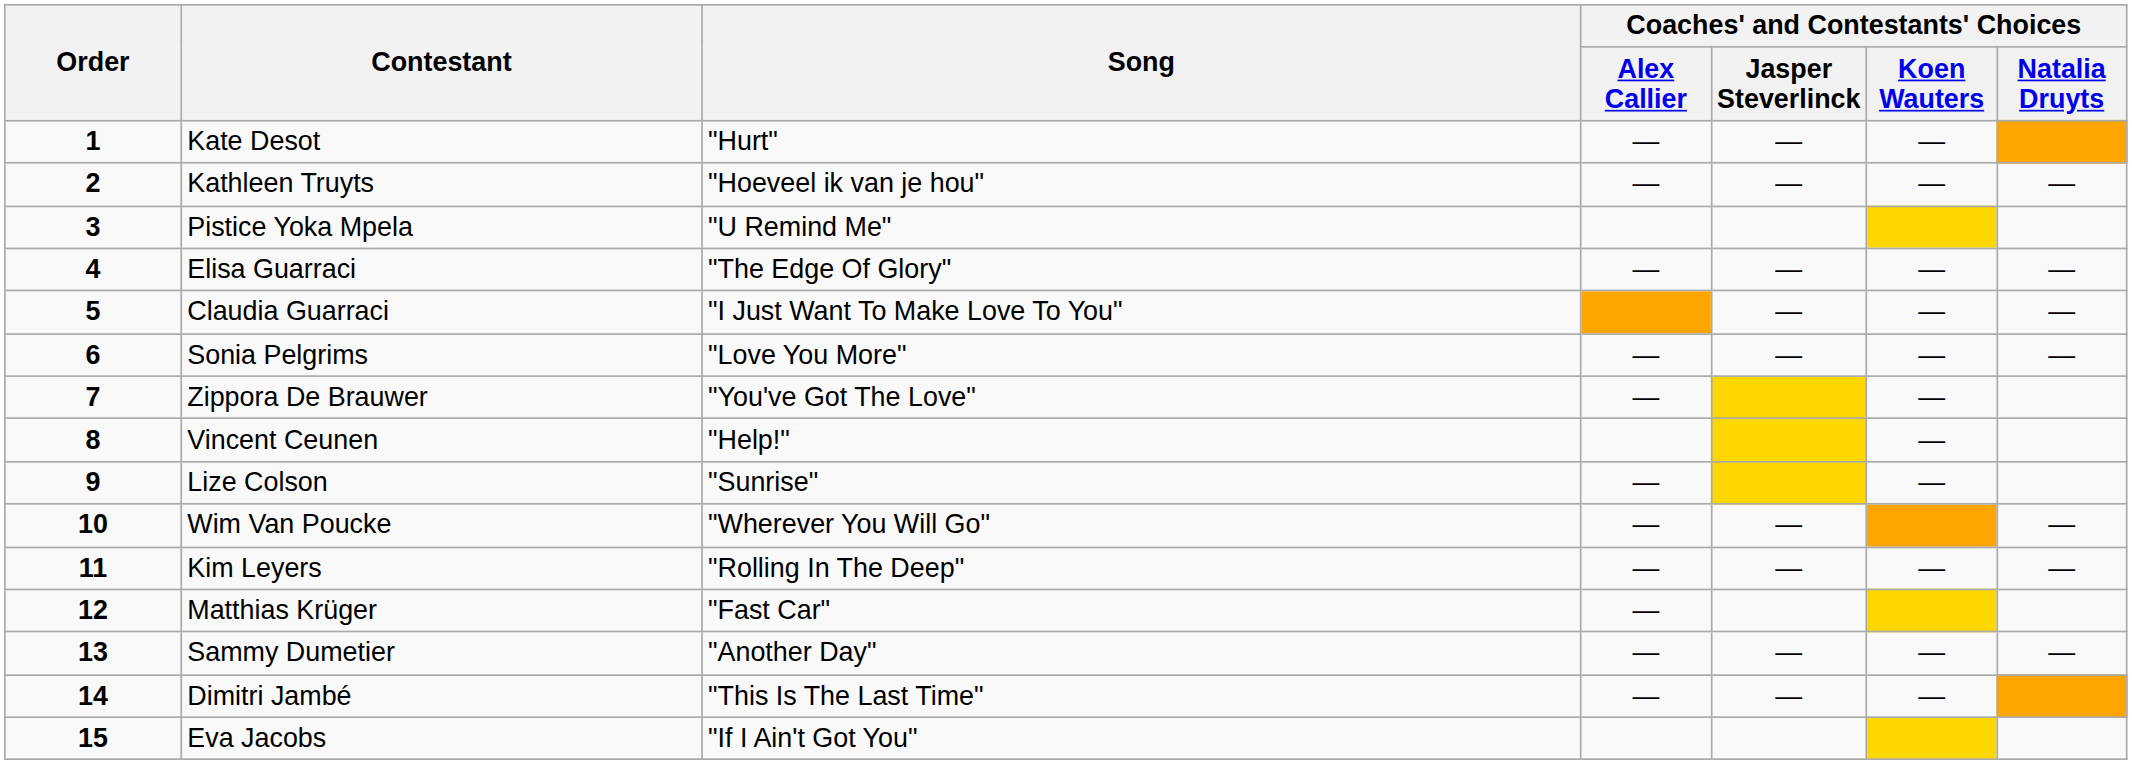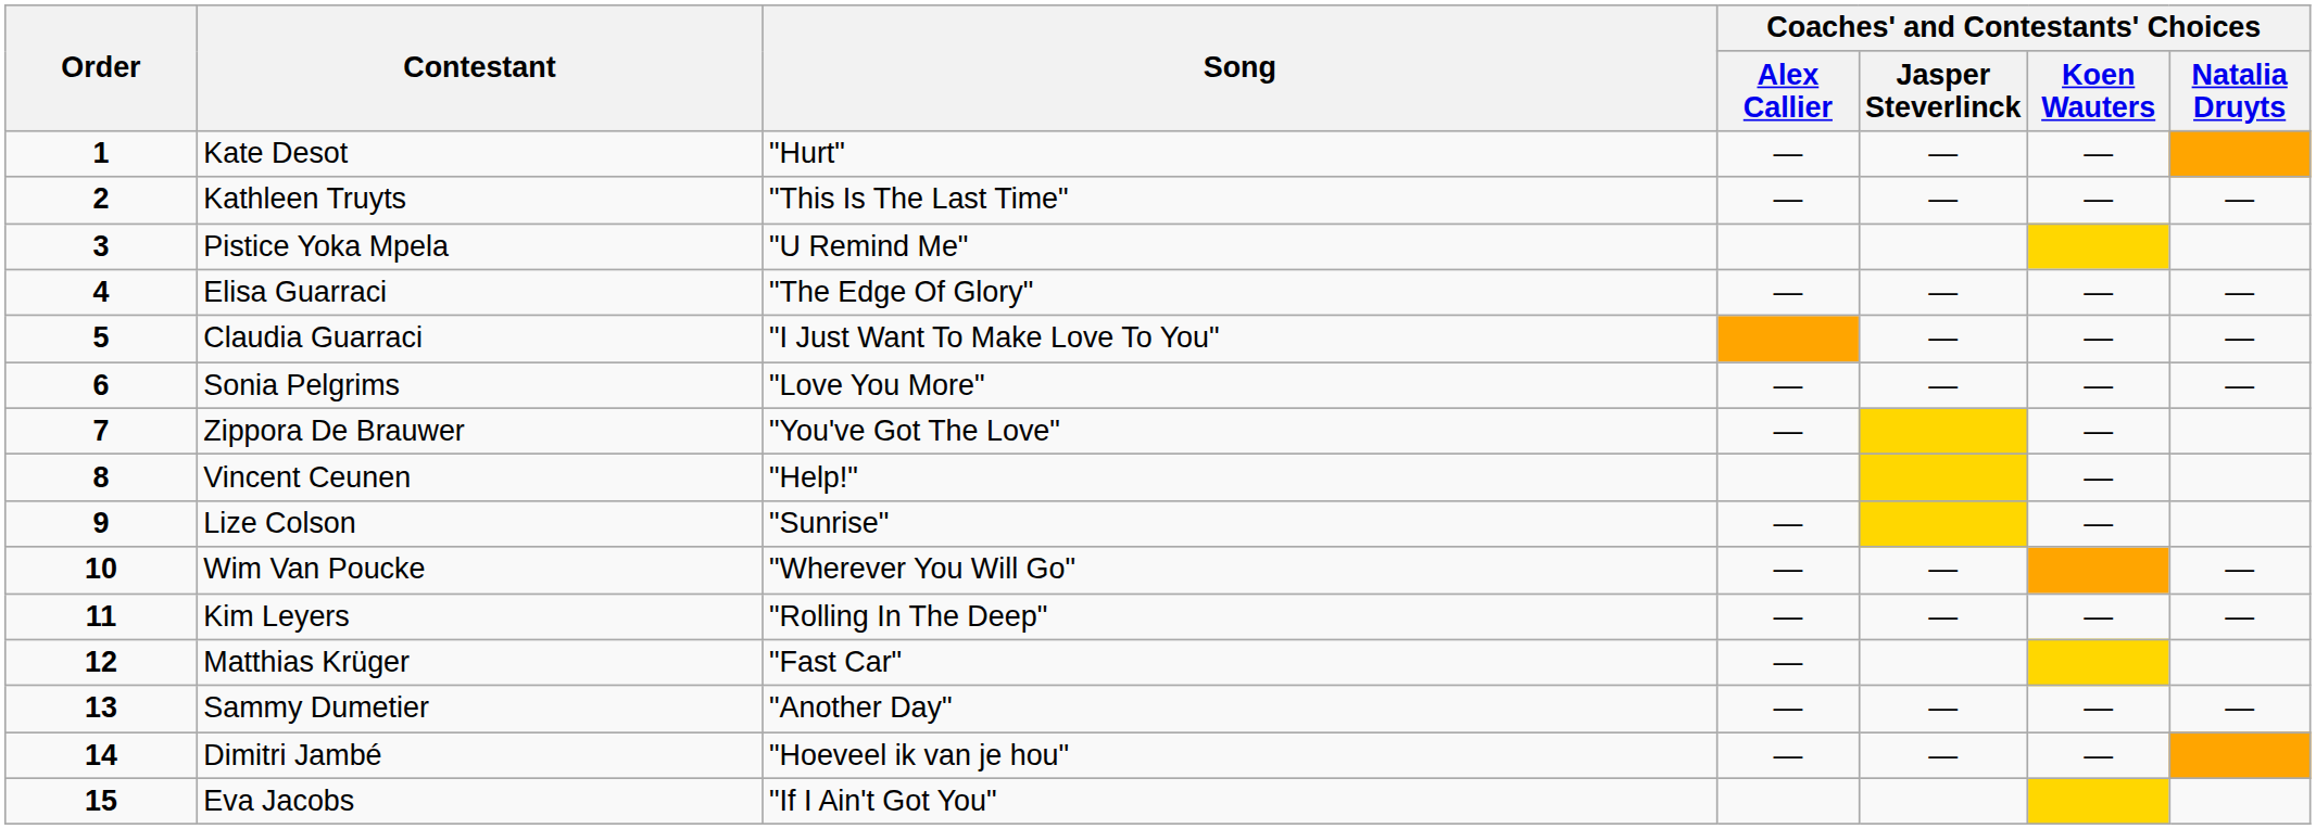 <table class="wikitable" style="width:100%;">
 <tr>
 <th rowspan=2>Order</th>
 <th rowspan=2>Contestant</th>
 <th rowspan=2>Song</th>
 <th colspan=4>Coaches' and Contestants' Choices</th>
 </tr>
 <tr>
 <th width="70"><a href='#'>Alex Callier</a></th>
 <th width="70">Jasper Steverlinck</th>
 <th width="70"><a href='#'>Koen Wauters</a></th>
 <th width="70"><a href='#'>Natalia Druyts</a></th>
 </tr>
 <tr>
 <td align="center"><strong>1</strong></td>
 <td>Kate Desot</td>
 <td>"Hurt"</td>
 <td align="center">—</td>
 <td align="center">—</td>
 <td align="center">—</td>
 <td style="background:orange;text-align:center;"></td>
 </tr>
 <tr>
 <td align="center"><strong>2</strong></td>
 <td>Kathleen Truyts</td>
-<td>"Hoeveel ik van je hou"</td>
+<td>"This Is The Last Time"</td>
 <td align="center">—</td>
 <td align="center">—</td>
 <td align="center">—</td>
 <td align="center">—</td>
 </tr>
 <tr>
 <td align="center"><strong>3</strong></td>
 <td>Pistice Yoka Mpela</td>
 <td>"U Remind Me"</td>
 <td style="text-align:center;"></td>
 <td style="text-align:center;"></td>
 <td style="background:gold;text-align:center;"></td>
 <td style="text-align:center;"></td>
 </tr>
 <tr>
 <td align="center"><strong>4</strong></td>
 <td>Elisa Guarraci</td>
 <td>"The Edge Of Glory"</td>
 <td align="center">—</td>
 <td align="center">—</td>
 <td align="center">—</td>
 <td align="center">—</td>
 </tr>
 <tr>
 <td align="center"><strong>5</strong></td>
 <td>Claudia Guarraci</td>
 <td>"I Just Want To Make Love To You"</td>
 <td style="background:orange;text-align:center;"></td>
 <td align="center">—</td>
 <td align="center">—</td>
 <td align="center">—</td>
 </tr>
 <tr>
 <td align="center"><strong>6</strong></td>
 <td>Sonia Pelgrims</td>
 <td>"Love You More"</td>
 <td align="center">—</td>
 <td align="center">—</td>
 <td align="center">—</td>
 <td align="center">—</td>
 </tr>
 <tr>
 <td align="center"><strong>7</strong></td>
 <td>Zippora De Brauwer</td>
 <td>"You've Got The Love"</td>
 <td align="center">—</td>
 <td style="background:gold;text-align:center;"></td>
 <td align="center">—</td>
 <td style="text-align:center;"></td>
 </tr>
 <tr>
 <td align="center"><strong>8</strong></td>
 <td>Vincent Ceunen</td>
 <td>"Help!"</td>
 <td style="text-align:center;"></td>
 <td style="background:gold;text-align:center;"></td>
 <td align="center">—</td>
 <td style="text-align:center;"></td>
 </tr>
 <tr>
 <td align="center"><strong>9</strong></td>
 <td>Lize Colson</td>
 <td>"Sunrise"</td>
 <td align="center">—</td>
 <td style="background:gold;text-align:center;"></td>
 <td align="center">—</td>
 <td style="text-align:center;"></td>
 </tr>
 <tr>
 <td align="center"><strong>10</strong></td>
 <td>Wim Van Poucke</td>
 <td>"Wherever You Will Go"</td>
 <td align="center">—</td>
 <td align="center">—</td>
 <td style="background:orange;text-align:center;"></td>
 <td align="center">—</td>
 </tr>
 <tr>
 <td align="center"><strong>11</strong></td>
 <td>Kim Leyers</td>
 <td>"Rolling In The Deep"</td>
 <td align="center">—</td>
 <td align="center">—</td>
 <td align="center">—</td>
 <td align="center">—</td>
 </tr>
 <tr>
 <td align="center"><strong>12</strong></td>
 <td>Matthias Krüger</td>
 <td>"Fast Car"</td>
 <td align="center">—</td>
 <td style="text-align:center;"></td>
 <td style="background:gold;text-align:center;"></td>
 <td style="text-align:center;"></td>
 </tr>
 <tr>
 <td align="center"><strong>13</strong></td>
 <td>Sammy Dumetier</td>
 <td>"Another Day"</td>
 <td align="center">—</td>
 <td align="center">—</td>
 <td align="center">—</td>
 <td align="center">—</td>
 </tr>
 <tr>
 <td align="center"><strong>14</strong></td>
 <td>Dimitri Jambé</td>
-<td>"This Is The Last Time"</td>
+<td>"Hoeveel ik van je hou"</td>
 <td align="center">—</td>
 <td align="center">—</td>
 <td align="center">—</td>
 <td style="background:orange;text-align:center;"></td>
 </tr>
 <tr>
 <td align="center"><strong>15</strong></td>
 <td>Eva Jacobs</td>
 <td>"If I Ain't Got You"</td>
 <td style="text-align:center;"></td>
 <td style="text-align:center;"></td>
 <td style="background:gold;text-align:center;"></td>
 <td style="text-align:center;"></td>
 </tr>
 </table>
